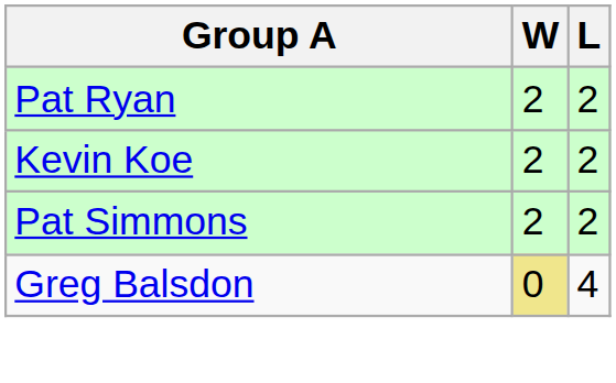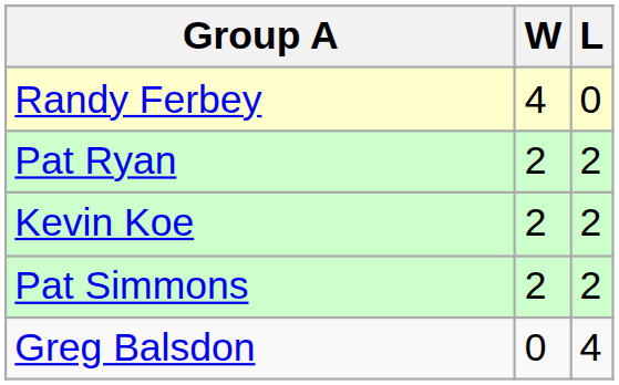 <table class="wikitable">
 <tr>
 <th width=200>Group A</th>
 <th>W</th>
 <th>L</th>
+</tr>
+<tr bgcolor=#ffffcc>
+<td> <a href='#'>Randy Ferbey</a></td>
+<td>4</td>
+<td>0</td>
 </tr>
 <tr bgcolor=#ccffcc>
 <td> <a href='#'>Pat Ryan</a></td>
 <td>2</td>
 <td>2</td>
 </tr>
 <tr bgcolor=#ccffcc>
 <td> <a href='#'>Kevin Koe</a></td>
 <td>2</td>
 <td>2</td>
 </tr>
 <tr bgcolor=#ccffcc>
 <td> <a href='#'>Pat Simmons</a></td>
 <td>2</td>
 <td>2</td>
 </tr>
 <tr>
 <td> <a href='#'>Greg Balsdon</a></td>
-<td style="background: khaki;">0</td>
+<td>0</td>
 <td>4</td>
 </tr>
 </table>
